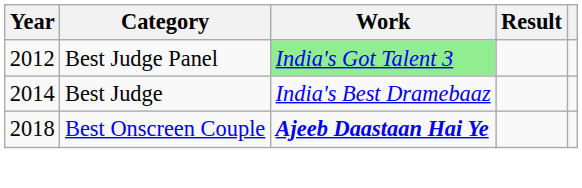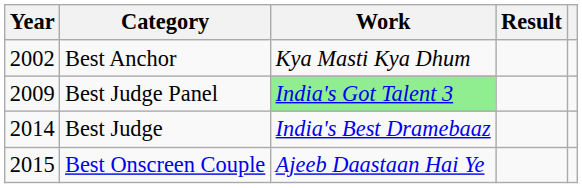 <table class="wikitable plainrowheaders">
 <tr>
 <th>Year</th>
 <th>Category</th>
 <th>Work</th>
 <th>Result</th>
 <th></th>
 </tr>
 <tr>
-<td>2012</td>
+<td>2002</td>
+<td>Best Anchor</td>
+<td><em>Kya Masti Kya Dhum</em></td>
+<td></td>
+<td></td>
+</tr>
+<tr>
+<td>2009</td>
 <td>Best Judge Panel</td>
 <td style="background: lightgreen;"><em><a href='#'>India's Got Talent 3</a></em></td>
 <td></td>
 <td></td>
 </tr>
 <tr>
 <td>2014</td>
 <td>Best Judge</td>
 <td><em><a href='#'>India's Best Dramebaaz</a></em></td>
 <td></td>
 <td></td>
 </tr>
 <tr>
-<td>2018</td>
+<td>2015</td>
 <td><a href='#'>Best Onscreen Couple</a></td>
-<td><strong><em><a href='#'>Ajeeb Daastaan Hai Ye</a></em></strong></td>
+<td><em><a href='#'>Ajeeb Daastaan Hai Ye</a></em></td>
 <td></td>
 <td></td>
 </tr>
 </table>
